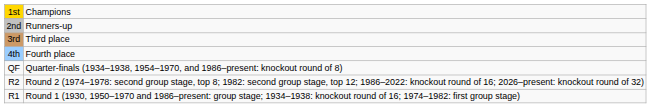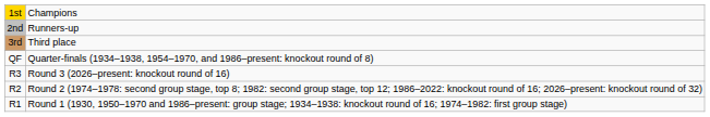 <table class="wikitable" style="font-size:90%">
 <tr>
 <td style="text-align:center;width:10px;background:gold">1st</td>
 <td>Champions</td>
 </tr>
 <tr>
 <td style="text-align:center;width:10px;background:silver">2nd</td>
 <td>Runners-up</td>
 </tr>
 <tr>
 <td style="text-align:center;width:10px;background:#cc9966">3rd</td>
 <td>Third place</td>
 </tr>
 <tr>
-<td style="text-align:center;width:10px;background:#9acdff">4th</td>
-<td>Fourth place</td>
+<td style="text-align:center;width:10px">QF</td>
+<td>Quarter-finals (1934–1938, 1954–1970, and 1986–present: knockout round of 8)</td>
 </tr>
 <tr>
-<td style="text-align:center;width:10px">QF</td>
-<td>Quarter-finals (1934–1938, 1954–1970, and 1986–present: knockout round of 8)</td>
+<td style="text-align:center;width:10px">R3</td>
+<td>Round 3 (2026–present: knockout round of 16)</td>
 </tr>
 <tr>
 <td style="text-align:center;width:10px">R2</td>
 <td>Round 2 (1974–1978: second group stage, top 8; 1982: second group stage, top 12; 1986–2022: knockout round of 16; 2026–present: knockout round of 32)</td>
 </tr>
 <tr>
 <td style="text-align:center;width:10px">R1</td>
 <td>Round 1 (1930, 1950–1970 and 1986–present: group stage; 1934–1938: knockout round of 16; 1974–1982: first group stage)</td>
 </tr>
 </table>
